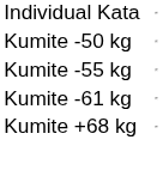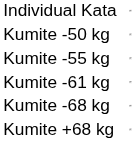 <table>
 <tr>
 <td>Individual Kata<br></td>
 <td></td>
 <td></td>
 <td><hr></td>
 </tr>
 <tr>
 <td>Kumite -50 kg<br></td>
 <td></td>
 <td></td>
 <td><hr></td>
 </tr>
 <tr>
 <td>Kumite -55 kg<br></td>
 <td></td>
 <td></td>
 <td><hr></td>
 </tr>
 <tr>
 <td>Kumite -61 kg<br></td>
 <td></td>
 <td></td>
 <td><hr></td>
 </tr>
 <tr>
+<td>Kumite -68 kg<br></td>
+<td></td>
+<td></td>
+<td><hr></td>
+</tr>
+<tr>
 <td>Kumite +68 kg<br></td>
 <td></td>
 <td></td>
 <td><hr></td>
 </tr>
 </table>
